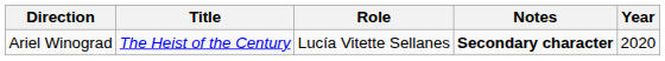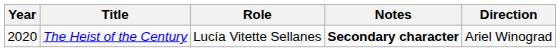 <table class="wikitable sortable">
 <tr>
-<th>Direction</th>
+<th>Year</th>
 <th>Title</th>
 <th>Role</th>
 <th>Notes</th>
-<th>Year</th>
+<th>Direction</th>
 </tr>
 <tr>
-<td>Ariel Winograd</td>
+<td>2020</td>
 <td><em><a href='#'>The Heist of the Century</a></em></td>
 <td>Lucía Vitette Sellanes</td>
 <td><strong>Secondary character</strong></td>
-<td>2020</td>
+<td>Ariel Winograd</td>
 </tr>
 </table>
